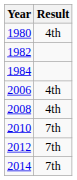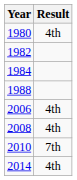 <table class="wikitable" style="text-align:center">
 <tr>
 <th>Year</th>
 <th>Result</th>
 </tr>
 <tr>
 <td><a href='#'>1980</a></td>
 <td>4th</td>
 </tr>
 <tr>
 <td><a href='#'>1982</a></td>
 <td></td>
 </tr>
 <tr>
 <td><a href='#'>1984</a></td>
 <td></td>
 </tr>
 <tr>
+<td><a href='#'>1988</a></td>
+<td></td>
+</tr>
+<tr>
 <td><a href='#'>2006</a></td>
 <td>4th</td>
 </tr>
 <tr>
 <td><a href='#'>2008</a></td>
 <td>4th</td>
 </tr>
 <tr>
 <td><a href='#'>2010</a></td>
 <td>7th</td>
 </tr>
 <tr>
-<td><a href='#'>2012</a></td>
-<td>7th</td>
-</tr>
-<tr>
 <td><a href='#'>2014</a></td>
-<td>7th</td>
+<td>4th</td>
 </tr>
 </table>
